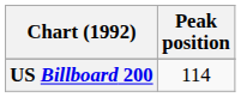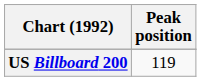 <table class="wikitable sortable plainrowheaders" style="text-align:center">
 <tr>
 <th>Chart (1992)</th>
 <th>Peak<br>position</th>
 </tr>
 <tr>
 </tr>
 <tr>
 <th scope="row">US <a href='#'><em>Billboard</em> 200</a></th>
-<td>114</td>
+<td>119</td>
 </tr>
 </table>
